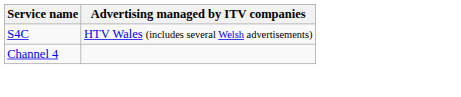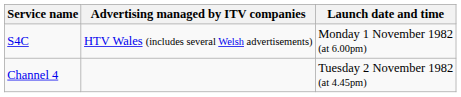 <table class="wikitable">
 <tr>
 <th>Service name</th>
 <th>Advertising managed by ITV companies</th>
+<th>Launch date and time</th>
 </tr>
 <tr>
 <td><a href='#'>S4C</a></td>
 <td><a href='#'>HTV Wales</a> <small>(includes several <a href='#'>Welsh</a> advertisements)</small></td>
+<td>Monday 1 November 1982<br><small>(at 6.00pm)</small></td>
 </tr>
 <tr>
 <td><a href='#'>Channel 4</a></td>
 <td></td>
+<td>Tuesday 2 November 1982<br><small>(at 4.45pm)</small></td>
 </tr>
 </table>
